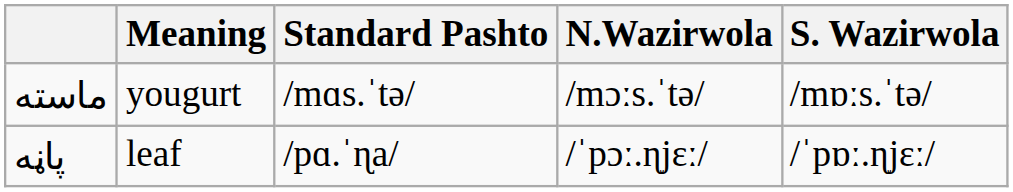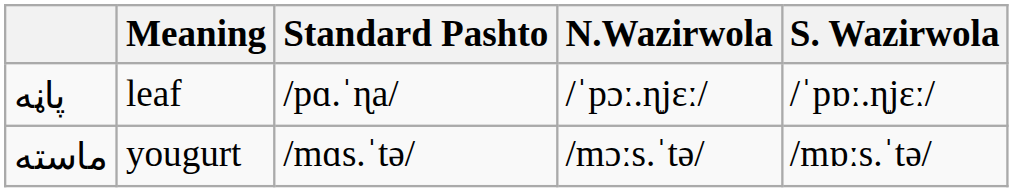 <table class="wikitable">
 <tr>
 <th></th>
 <th>Meaning</th>
 <th>Standard Pashto</th>
 <th>N.Wazirwola</th>
 <th>S. Wazirwola</th>
 </tr>
 <tr>
+<td>پاڼه</td>
+<td>leaf</td>
+<td>/pɑ.ˈɳa/</td>
+<td>/ˈpɔː.ɳjɛː/</td>
+<td>/ˈpɒː.ɳjɛː/</td>
+</tr>
+<tr>
 <td>ماسته</td>
 <td>yougurt</td>
 <td>/mɑs.ˈtə/</td>
 <td>/mɔːs.ˈtə/</td>
 <td>/mɒːs.ˈtə/</td>
 </tr>
-<tr>
-<td>پاڼه</td>
-<td>leaf</td>
-<td>/pɑ.ˈɳa/</td>
-<td>/ˈpɔː.ɳjɛː/</td>
-<td>/ˈpɒː.ɳjɛː/</td>
-</tr>
 </table>
